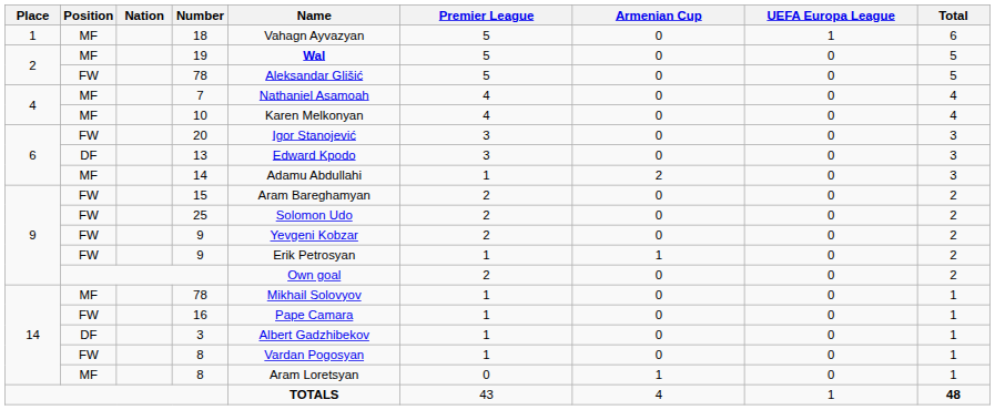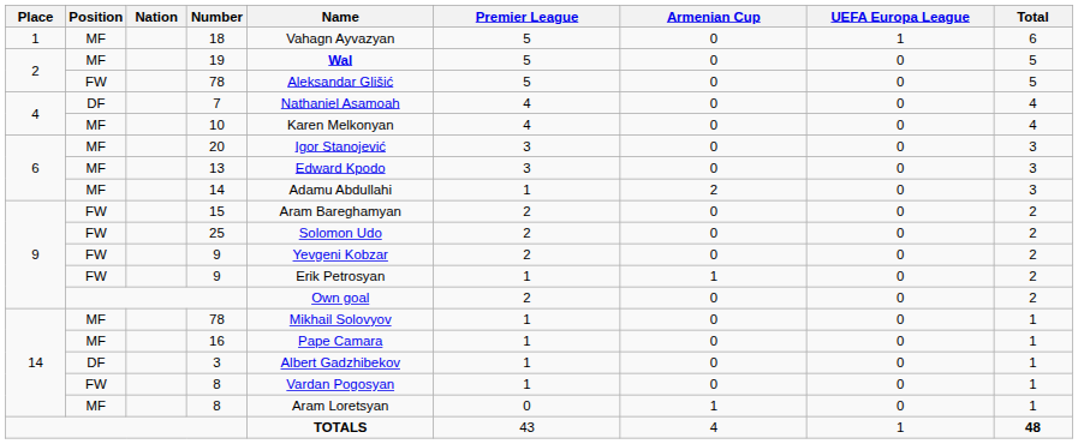 <table class="wikitable" style="font-size: 95%; text-align: center;">
 <tr>
 <th width=60>Place</th>
 <th width=60>Position</th>
 <th width=60>Nation</th>
 <th width=60>Number</th>
 <th width=200>Name</th>
 <th width=200><a href='#'>Premier League</a></th>
 <th width=200><a href='#'>Armenian Cup</a></th>
 <th width=200><a href='#'>UEFA Europa League</a></th>
 <th width=80><strong>Total</strong></th>
 </tr>
 <tr>
 <td>1</td>
 <td>MF</td>
 <td></td>
 <td>18</td>
 <td>Vahagn Ayvazyan</td>
 <td>5</td>
 <td>0</td>
 <td>1</td>
 <td>6</td>
 </tr>
 <tr>
 <td rowspan="2">2</td>
 <td>MF</td>
 <td></td>
 <td>19</td>
 <td><strong><a href='#'>Wal</a></strong></td>
 <td>5</td>
 <td>0</td>
 <td>0</td>
 <td>5</td>
 </tr>
 <tr>
 <td>FW</td>
 <td></td>
 <td>78</td>
 <td><a href='#'>Aleksandar Glišić</a></td>
 <td>5</td>
 <td>0</td>
 <td>0</td>
 <td>5</td>
 </tr>
 <tr>
 <td rowspan="2">4</td>
-<td>MF</td>
+<td>DF</td>
 <td></td>
 <td>7</td>
 <td><a href='#'>Nathaniel Asamoah</a></td>
 <td>4</td>
 <td>0</td>
 <td>0</td>
 <td>4</td>
 </tr>
 <tr>
 <td>MF</td>
 <td></td>
 <td>10</td>
 <td>Karen Melkonyan</td>
 <td>4</td>
 <td>0</td>
 <td>0</td>
 <td>4</td>
 </tr>
 <tr>
 <td rowspan="3">6</td>
-<td>FW</td>
+<td>MF</td>
 <td></td>
 <td>20</td>
 <td><a href='#'>Igor Stanojević</a></td>
 <td>3</td>
 <td>0</td>
 <td>0</td>
 <td>3</td>
 </tr>
 <tr>
-<td>DF</td>
+<td>MF</td>
 <td></td>
 <td>13</td>
 <td><a href='#'>Edward Kpodo</a></td>
 <td>3</td>
 <td>0</td>
 <td>0</td>
 <td>3</td>
 </tr>
 <tr>
 <td>MF</td>
 <td></td>
 <td>14</td>
 <td>Adamu Abdullahi</td>
 <td>1</td>
 <td>2</td>
 <td>0</td>
 <td>3</td>
 </tr>
 <tr>
 <td rowspan="5">9</td>
 <td>FW</td>
 <td></td>
 <td>15</td>
 <td>Aram Bareghamyan</td>
 <td>2</td>
 <td>0</td>
 <td>0</td>
 <td>2</td>
 </tr>
 <tr>
 <td>FW</td>
 <td></td>
 <td>25</td>
 <td><a href='#'>Solomon Udo</a></td>
 <td>2</td>
 <td>0</td>
 <td>0</td>
 <td>2</td>
 </tr>
 <tr>
 <td>FW</td>
 <td></td>
 <td>9</td>
 <td><a href='#'>Yevgeni Kobzar</a></td>
 <td>2</td>
 <td>0</td>
 <td>0</td>
 <td>2</td>
 </tr>
 <tr>
 <td>FW</td>
 <td></td>
 <td>9</td>
 <td>Erik Petrosyan</td>
 <td>1</td>
 <td>1</td>
 <td>0</td>
 <td>2</td>
 </tr>
 <tr>
 <td colspan="3"></td>
 <td><a href='#'>Own goal</a></td>
 <td>2</td>
 <td>0</td>
 <td>0</td>
 <td>2</td>
 </tr>
 <tr>
 <td rowspan="5">14</td>
 <td>MF</td>
 <td></td>
 <td>78</td>
 <td><a href='#'>Mikhail Solovyov</a></td>
 <td>1</td>
 <td>0</td>
 <td>0</td>
 <td>1</td>
 </tr>
 <tr>
-<td>FW</td>
+<td>MF</td>
 <td></td>
 <td>16</td>
 <td><a href='#'>Pape Camara</a></td>
 <td>1</td>
 <td>0</td>
 <td>0</td>
 <td>1</td>
 </tr>
 <tr>
 <td>DF</td>
 <td></td>
 <td>3</td>
 <td><a href='#'>Albert Gadzhibekov</a></td>
 <td>1</td>
 <td>0</td>
 <td>0</td>
 <td>1</td>
 </tr>
 <tr>
 <td>FW</td>
 <td></td>
 <td>8</td>
 <td><a href='#'>Vardan Pogosyan</a></td>
 <td>1</td>
 <td>0</td>
 <td>0</td>
 <td>1</td>
 </tr>
 <tr>
 <td>MF</td>
 <td></td>
 <td>8</td>
 <td>Aram Loretsyan</td>
 <td>0</td>
 <td>1</td>
 <td>0</td>
 <td>1</td>
 </tr>
 <tr>
 <td colspan="4"></td>
 <td><strong>TOTALS</strong></td>
 <td>43</td>
 <td>4</td>
 <td>1</td>
 <td><strong>48</strong></td>
 </tr>
 </table>
